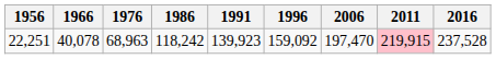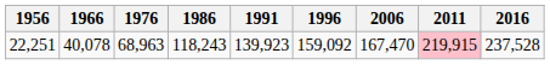 <table class="wikitable">
 <tr>
 <th>1956</th>
 <th>1966</th>
 <th>1976</th>
 <th>1986</th>
 <th>1991</th>
 <th>1996</th>
 <th>2006</th>
 <th>2011</th>
 <th>2016</th>
 </tr>
 <tr>
 <td>22,251</td>
 <td>40,078</td>
 <td>68,963</td>
-<td>118,242</td>
+<td>118,243</td>
 <td>139,923</td>
 <td>159,092</td>
-<td>197,470</td>
+<td>167,470</td>
 <td style="background: pink;">219,915</td>
 <td>237,528</td>
 </tr>
 </table>
